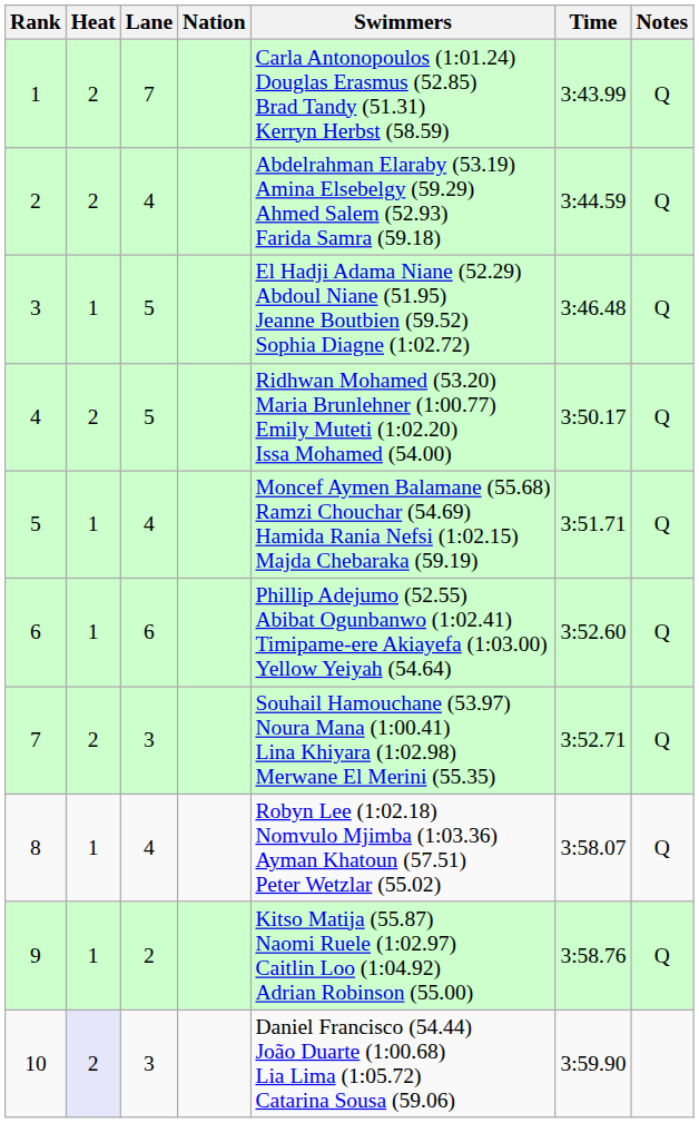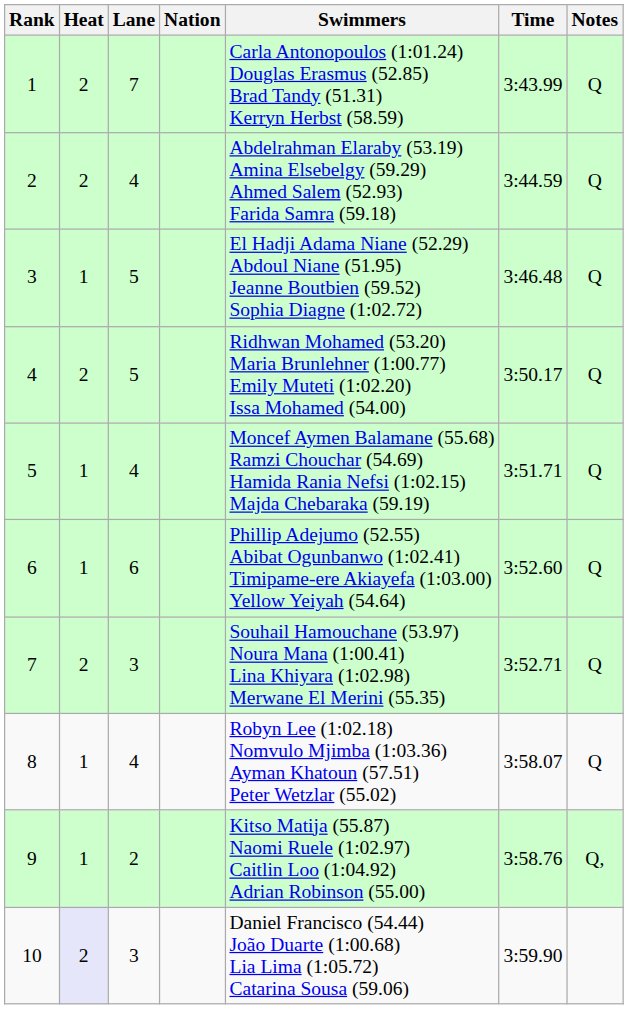 <table class="wikitable sortable" style="text-align:center">
 <tr>
 <th>Rank</th>
 <th>Heat</th>
 <th>Lane</th>
 <th>Nation</th>
 <th>Swimmers</th>
 <th>Time</th>
 <th>Notes</th>
 </tr>
 <tr bgcolor=ccffcc>
 <td>1</td>
 <td>2</td>
 <td>7</td>
 <td align=left></td>
 <td align=left><a href='#'>Carla Antonopoulos</a> (1:01.24)<br><a href='#'>Douglas Erasmus</a> (52.85)<br><a href='#'>Brad Tandy</a> (51.31)<br><a href='#'>Kerryn Herbst</a> (58.59)</td>
 <td>3:43.99</td>
 <td>Q</td>
 </tr>
 <tr bgcolor=ccffcc>
 <td>2</td>
 <td>2</td>
 <td>4</td>
 <td align=left></td>
 <td align=left><a href='#'>Abdelrahman Elaraby</a> (53.19)<br><a href='#'>Amina Elsebelgy</a> (59.29)<br><a href='#'>Ahmed Salem</a> (52.93)<br><a href='#'>Farida Samra</a> (59.18)</td>
 <td>3:44.59</td>
 <td>Q</td>
 </tr>
 <tr bgcolor=ccffcc>
 <td>3</td>
 <td>1</td>
 <td>5</td>
 <td align=left></td>
 <td align=left><a href='#'>El Hadji Adama Niane</a> (52.29)<br><a href='#'>Abdoul Niane</a> (51.95)<br><a href='#'>Jeanne Boutbien</a> (59.52)<br><a href='#'>Sophia Diagne</a> (1:02.72)</td>
 <td>3:46.48</td>
 <td>Q</td>
 </tr>
 <tr bgcolor=ccffcc>
 <td>4</td>
 <td>2</td>
 <td>5</td>
 <td align=left></td>
 <td align=left><a href='#'>Ridhwan Mohamed</a> (53.20)<br><a href='#'>Maria Brunlehner</a> (1:00.77)<br><a href='#'>Emily Muteti</a> (1:02.20)<br><a href='#'>Issa Mohamed</a> (54.00)</td>
 <td>3:50.17</td>
 <td>Q</td>
 </tr>
 <tr bgcolor=ccffcc>
 <td>5</td>
 <td>1</td>
 <td>4</td>
 <td align=left></td>
 <td align=left><a href='#'>Moncef Aymen Balamane</a> (55.68)<br><a href='#'>Ramzi Chouchar</a> (54.69)<br><a href='#'>Hamida Rania Nefsi</a> (1:02.15)<br><a href='#'>Majda Chebaraka</a> (59.19)</td>
 <td>3:51.71</td>
 <td>Q</td>
 </tr>
 <tr bgcolor=ccffcc>
 <td>6</td>
 <td>1</td>
 <td>6</td>
 <td align=left></td>
 <td align=left><a href='#'>Phillip Adejumo</a> (52.55)<br><a href='#'>Abibat Ogunbanwo</a> (1:02.41)<br><a href='#'>Timipame-ere Akiayefa</a> (1:03.00)<br><a href='#'>Yellow Yeiyah</a> (54.64)</td>
 <td>3:52.60</td>
 <td>Q</td>
 </tr>
 <tr bgcolor=ccffcc>
 <td>7</td>
 <td>2</td>
 <td>3</td>
 <td align=left></td>
 <td align=left><a href='#'>Souhail Hamouchane</a> (53.97)<br><a href='#'>Noura Mana</a> (1:00.41)<br><a href='#'>Lina Khiyara</a> (1:02.98)<br><a href='#'>Merwane El Merini</a> (55.35)</td>
 <td>3:52.71</td>
 <td>Q</td>
 </tr>
 <tr>
 <td>8</td>
 <td>1</td>
 <td>4</td>
 <td align=left></td>
 <td align=left><a href='#'>Robyn Lee</a> (1:02.18)<br><a href='#'>Nomvulo Mjimba</a> (1:03.36)<br><a href='#'>Ayman Khatoun</a> (57.51)<br><a href='#'>Peter Wetzlar</a> (55.02)</td>
 <td>3:58.07</td>
 <td>Q</td>
 </tr>
 <tr bgcolor=ccffcc>
 <td>9</td>
 <td>1</td>
 <td>2</td>
 <td align=left></td>
 <td align=left><a href='#'>Kitso Matija</a> (55.87)<br><a href='#'>Naomi Ruele</a> (1:02.97)<br><a href='#'>Caitlin Loo</a> (1:04.92)<br><a href='#'>Adrian Robinson</a> (55.00)</td>
 <td>3:58.76</td>
-<td>Q</td>
+<td>Q, </td>
 </tr>
 <tr>
 <td>10</td>
 <td style="background: lavender;">2</td>
 <td>3</td>
 <td align=left></td>
 <td align=left>Daniel Francisco (54.44)<br><a href='#'>João Duarte</a> (1:00.68)<br><a href='#'>Lia Lima</a> (1:05.72)<br><a href='#'>Catarina Sousa</a> (59.06)</td>
 <td>3:59.90</td>
 <td></td>
 </tr>
 </table>
